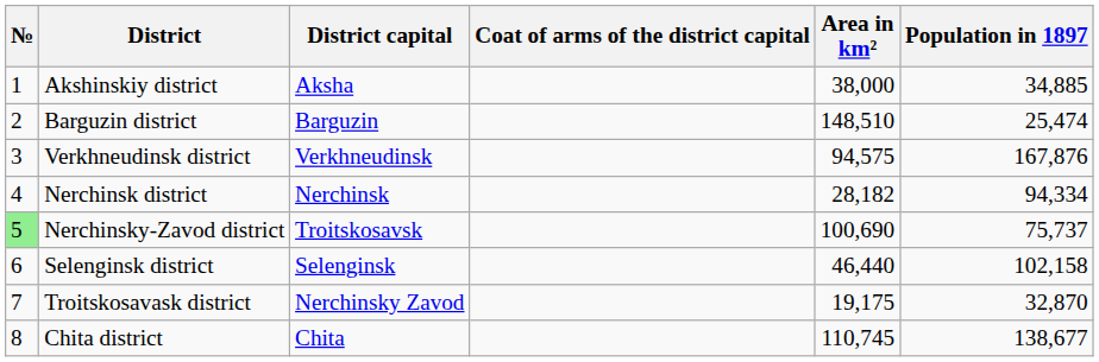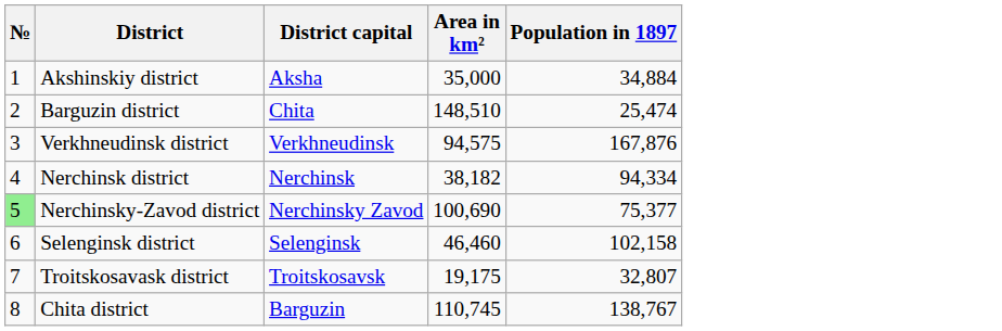 <table class="wikitable">
 <tr>
 <th>№</th>
 <th>District</th>
 <th>District capital</th>
-<th>Coat of arms of the district capital</th>
 <th>Area in <br> <a href='#'>km</a>²</th>
 <th>Population in <a href='#'>1897</a></th>
 </tr>
 <tr>
 <td>1</td>
 <td>Akshinskiy district</td>
 <td><a href='#'>Aksha</a></td>
-<td style="text-align:center"></td>
-<td style="text-align:right">38,000</td>
-<td style="text-align:right">34,885</td>
+<td style="text-align:right">35,000</td>
+<td style="text-align:right">34,884</td>
 </tr>
 <tr>
 <td>2</td>
 <td>Barguzin district</td>
-<td><a href='#'>Barguzin</a></td>
-<td style="text-align:center"></td>
+<td><a href='#'>Chita</a></td>
 <td style="text-align:right">148,510</td>
 <td style="text-align:right">25,474</td>
 </tr>
 <tr>
 <td>3</td>
 <td>Verkhneudinsk district</td>
 <td><a href='#'>Verkhneudinsk</a></td>
-<td style="text-align:center"></td>
 <td style="text-align:right">94,575</td>
 <td style="text-align:right">167,876</td>
 </tr>
 <tr>
 <td>4</td>
 <td>Nerchinsk district</td>
 <td><a href='#'>Nerchinsk</a></td>
-<td style="text-align:center"></td>
-<td style="text-align:right">28,182</td>
+<td style="text-align:right">38,182</td>
 <td style="text-align:right">94,334</td>
 </tr>
 <tr>
 <td style="background: lightgreen;">5</td>
 <td>Nerchinsky-Zavod district</td>
-<td><a href='#'>Troitskosavsk</a></td>
-<td style="text-align:center"></td>
+<td><a href='#'>Nerchinsky Zavod</a></td>
 <td style="text-align:right">100,690</td>
-<td style="text-align:right">75,737</td>
+<td style="text-align:right">75,377</td>
 </tr>
 <tr>
 <td>6</td>
 <td>Selenginsk district</td>
 <td><a href='#'>Selenginsk</a></td>
-<td style="text-align:center"></td>
-<td style="text-align:right">46,440</td>
+<td style="text-align:right">46,460</td>
 <td style="text-align:right">102,158</td>
 </tr>
 <tr>
 <td>7</td>
 <td>Troitskosavask district</td>
-<td><a href='#'>Nerchinsky Zavod</a></td>
-<td style="text-align:center"></td>
+<td><a href='#'>Troitskosavsk</a></td>
 <td style="text-align:right">19,175</td>
-<td style="text-align:right">32,870</td>
+<td style="text-align:right">32,807</td>
 </tr>
 <tr>
 <td>8</td>
 <td>Chita district</td>
-<td><a href='#'>Chita</a></td>
-<td style="text-align:center"></td>
+<td><a href='#'>Barguzin</a></td>
 <td style="text-align:right">110,745</td>
-<td style="text-align:right">138,677</td>
+<td style="text-align:right">138,767</td>
 </tr>
 </table>
